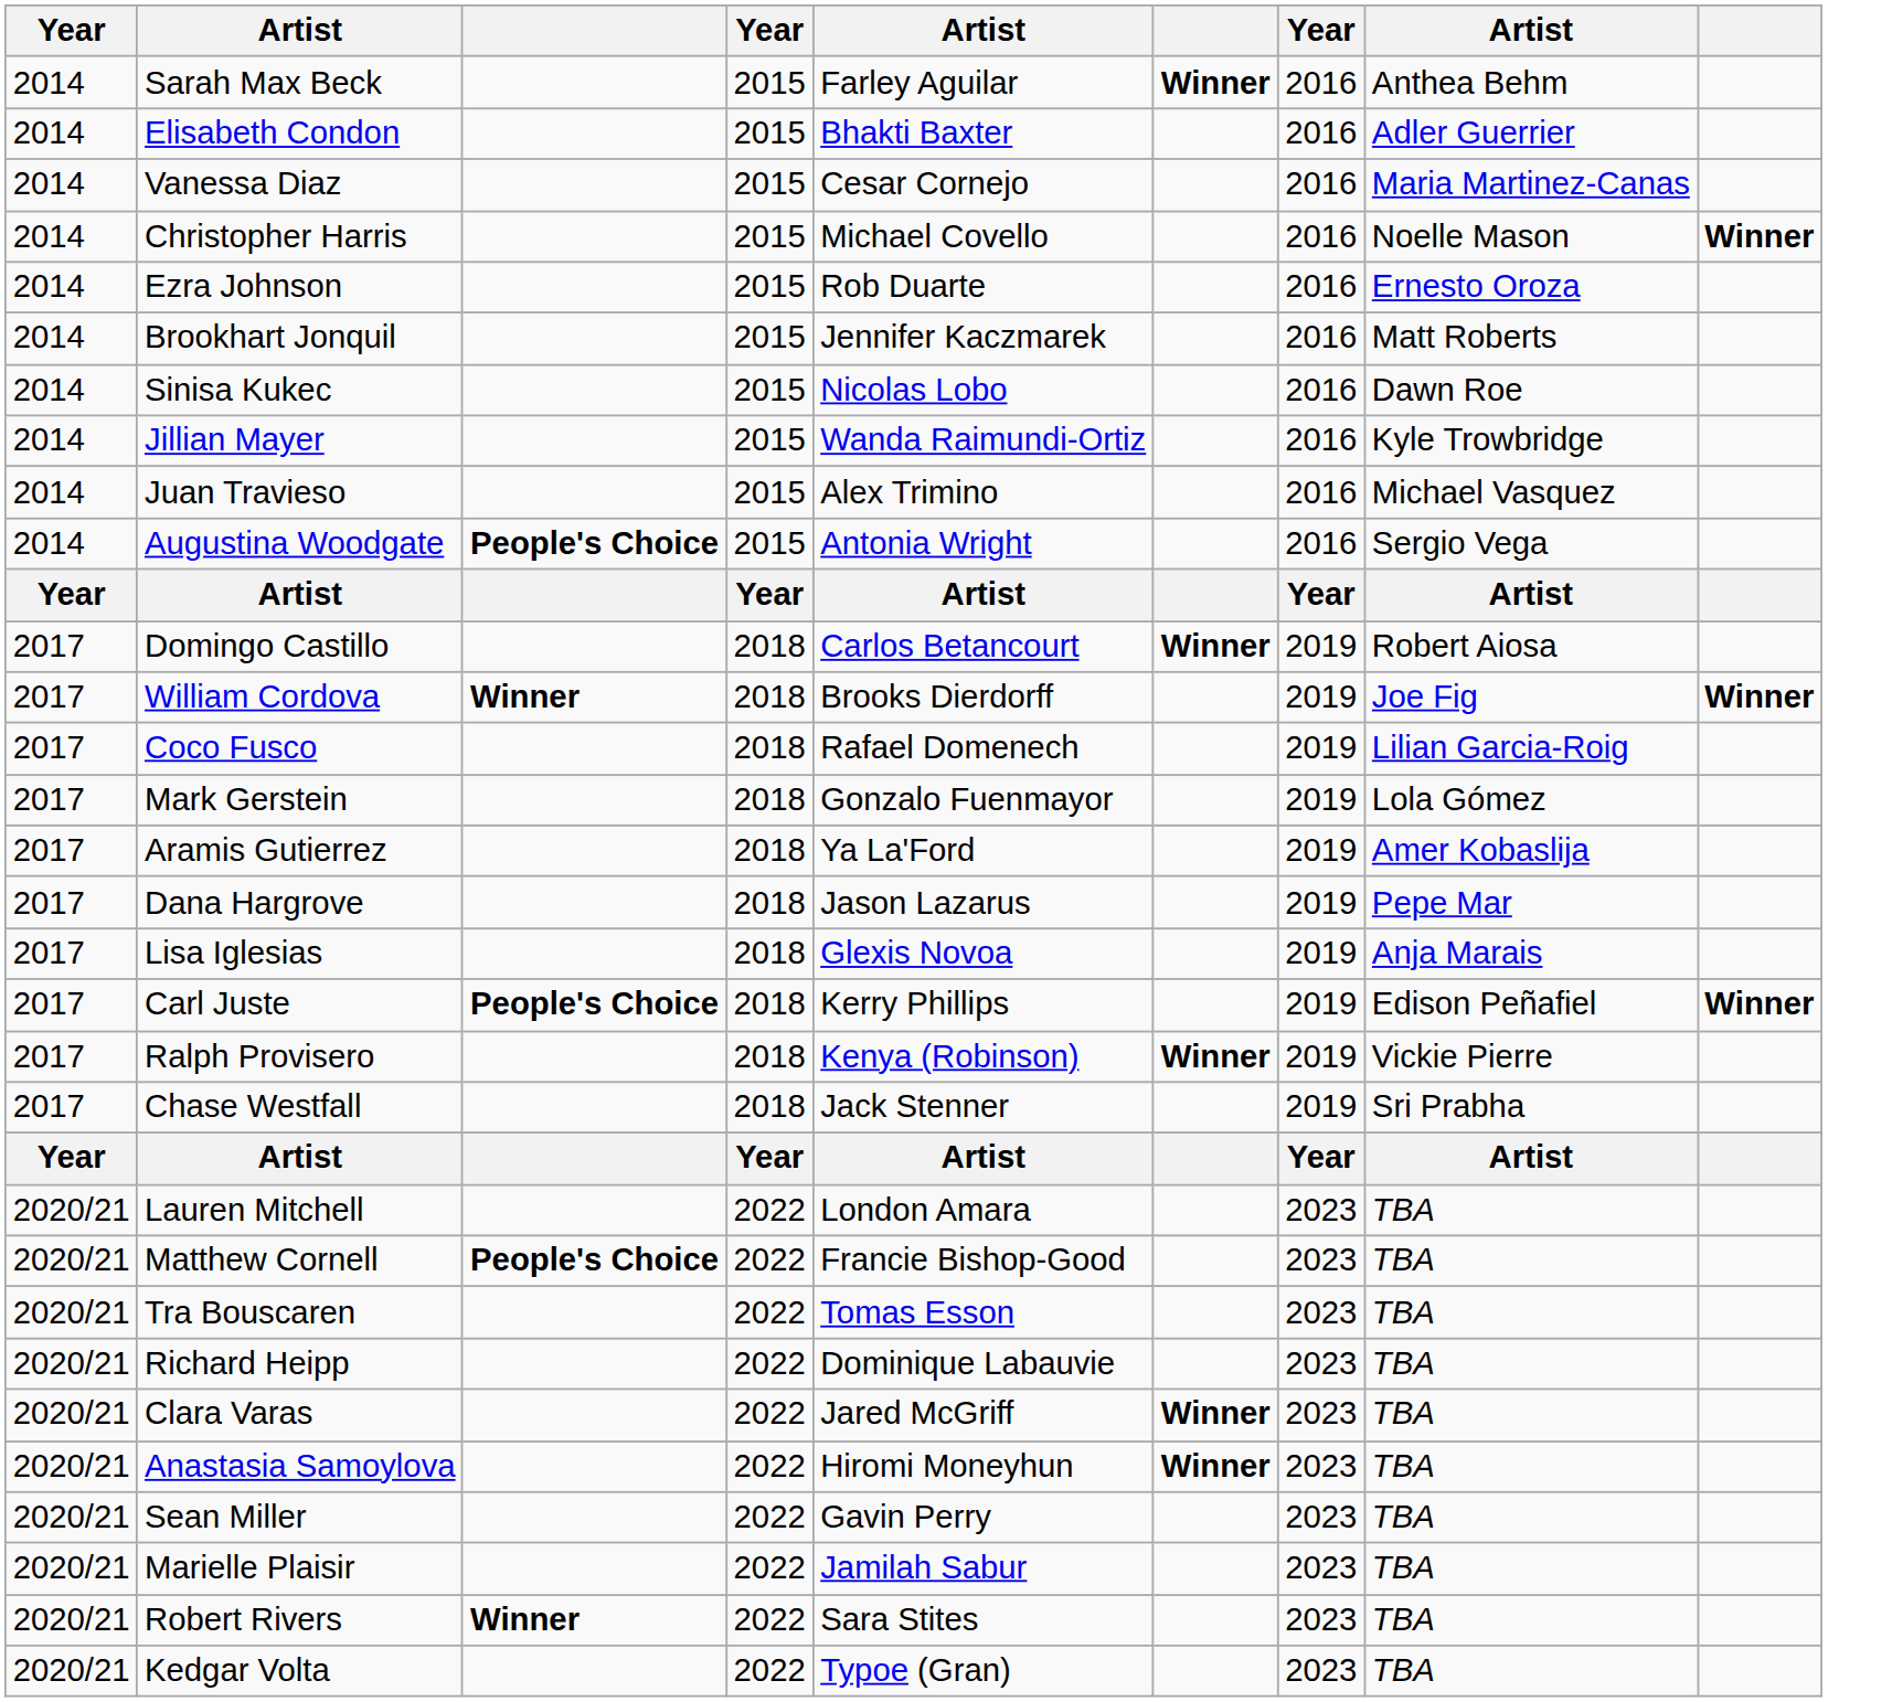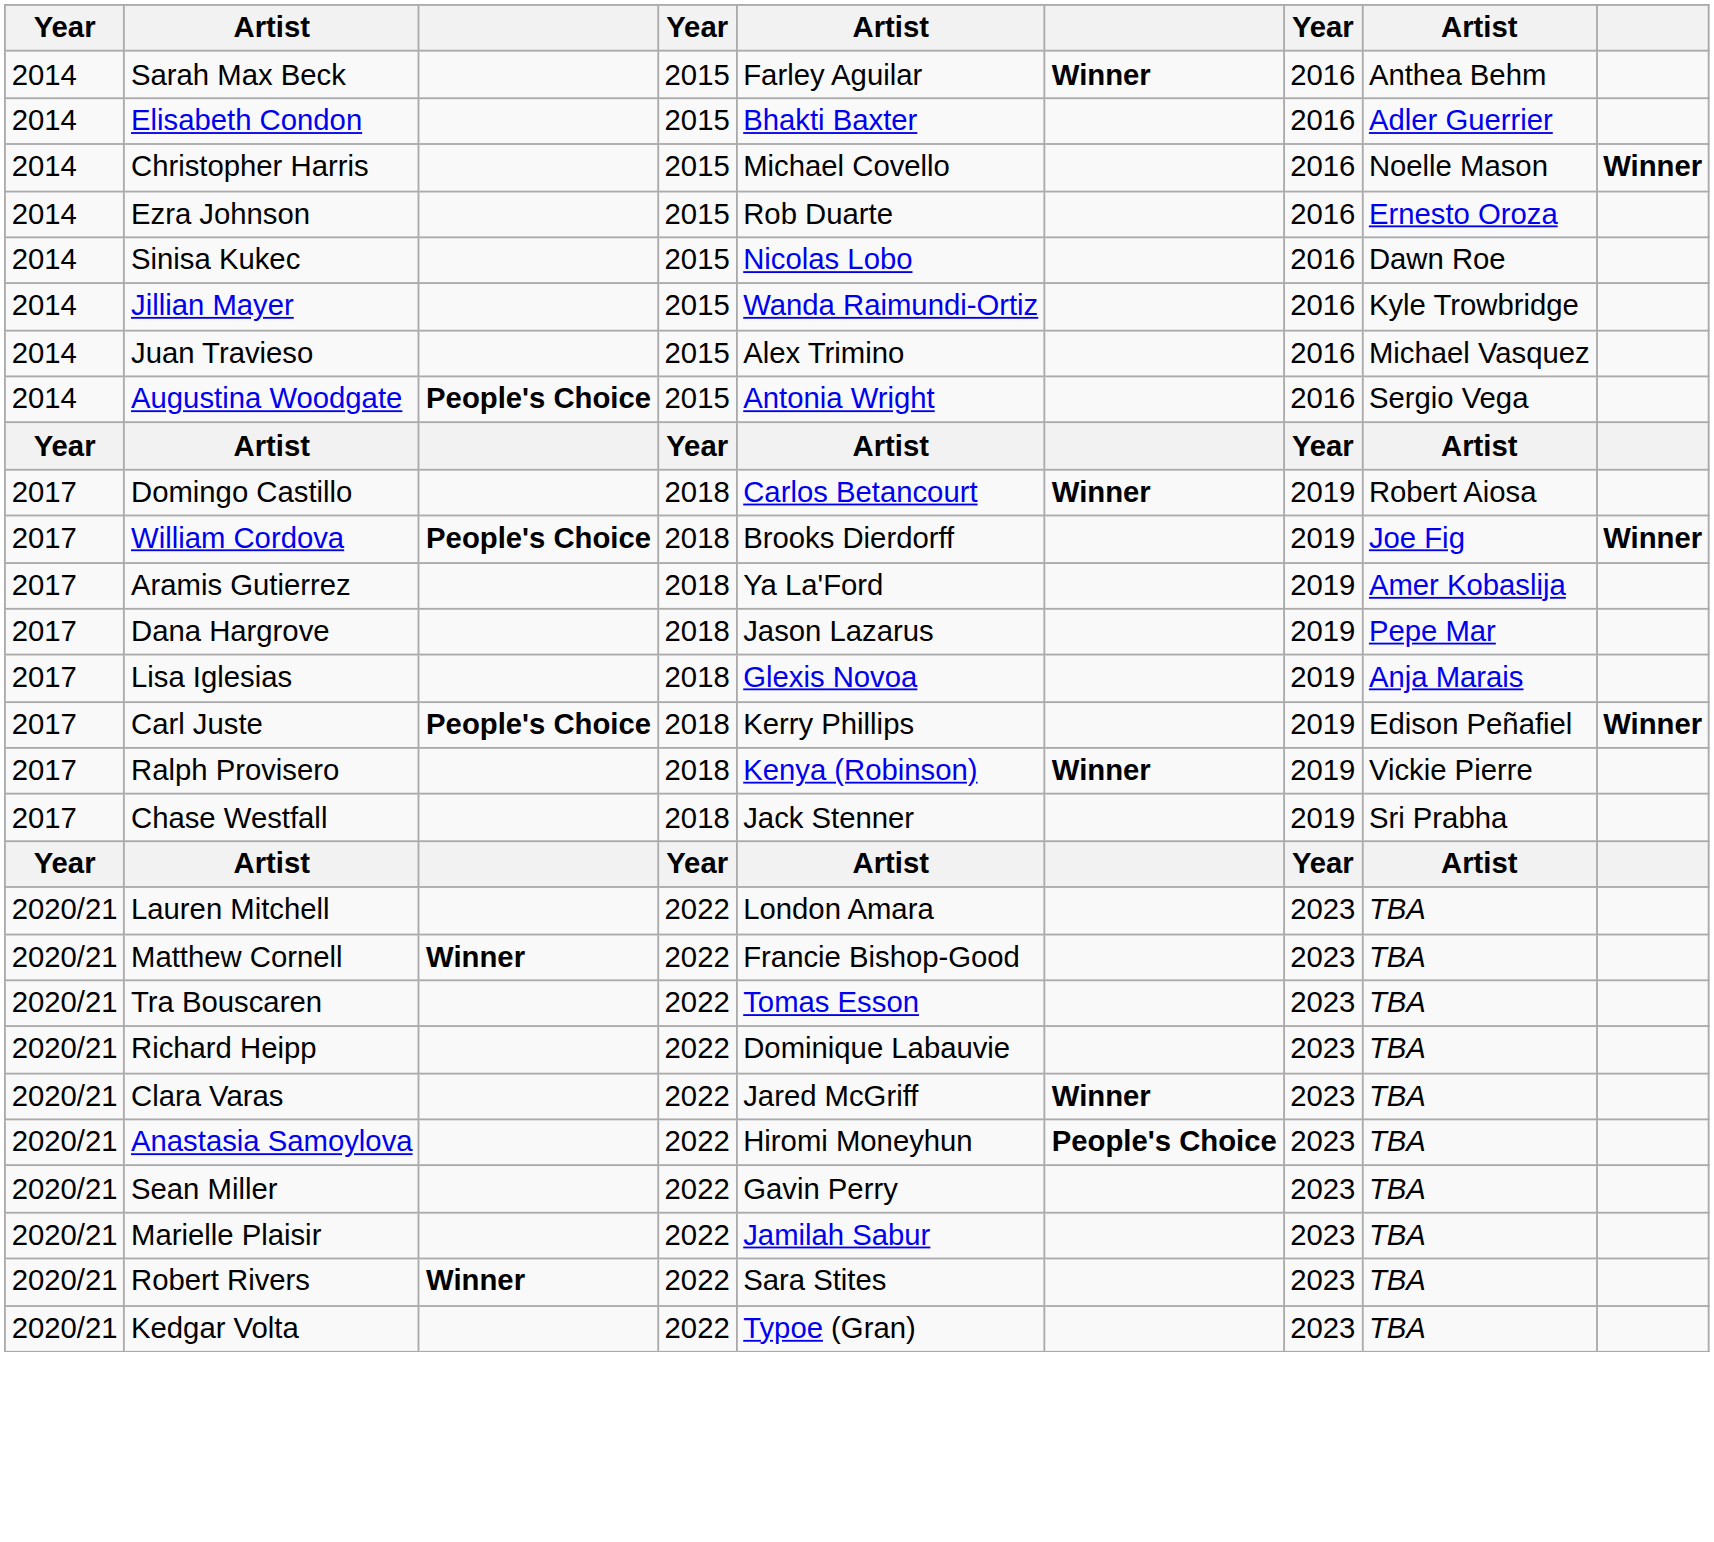 <table class="wikitable">
 <tr>
 <th>Year</th>
 <th>Artist</th>
 <th></th>
 <th>Year</th>
 <th>Artist</th>
 <th></th>
 <th>Year</th>
 <th>Artist</th>
 <th></th>
 </tr>
 <tr>
 <td>2014</td>
 <td>Sarah Max Beck</td>
 <td></td>
 <td>2015</td>
 <td>Farley Aguilar</td>
 <td><strong>Winner</strong></td>
 <td>2016</td>
 <td>Anthea Behm</td>
 <td></td>
 </tr>
 <tr>
 <td>2014</td>
 <td><a href='#'>Elisabeth Condon</a></td>
 <td></td>
 <td>2015</td>
 <td><a href='#'>Bhakti Baxter</a></td>
 <td></td>
 <td>2016</td>
 <td><a href='#'>Adler Guerrier</a></td>
 <td></td>
 </tr>
 <tr>
 <td>2014</td>
-<td>Vanessa Diaz</td>
-<td></td>
-<td>2015</td>
-<td>Cesar Cornejo</td>
-<td></td>
-<td>2016</td>
-<td><a href='#'>Maria Martinez-Canas</a></td>
-<td></td>
-</tr>
-<tr>
-<td>2014</td>
 <td>Christopher Harris</td>
 <td></td>
 <td>2015</td>
 <td>Michael Covello</td>
 <td></td>
 <td>2016</td>
 <td>Noelle Mason</td>
 <td><strong>Winner</strong></td>
 </tr>
 <tr>
 <td>2014</td>
 <td>Ezra Johnson</td>
 <td></td>
 <td>2015</td>
 <td>Rob Duarte</td>
 <td></td>
 <td>2016</td>
 <td><a href='#'>Ernesto Oroza</a></td>
-<td></td>
-</tr>
-<tr>
-<td>2014</td>
-<td>Brookhart Jonquil</td>
-<td></td>
-<td>2015</td>
-<td>Jennifer Kaczmarek</td>
-<td></td>
-<td>2016</td>
-<td>Matt Roberts</td>
 <td></td>
 </tr>
 <tr>
 <td>2014</td>
 <td>Sinisa Kukec</td>
 <td></td>
 <td>2015</td>
 <td><a href='#'>Nicolas Lobo</a></td>
 <td></td>
 <td>2016</td>
 <td>Dawn Roe</td>
 <td></td>
 </tr>
 <tr>
 <td>2014</td>
 <td><a href='#'>Jillian Mayer</a></td>
 <td></td>
 <td>2015</td>
 <td><a href='#'>Wanda Raimundi-Ortiz</a></td>
 <td></td>
 <td>2016</td>
 <td>Kyle Trowbridge</td>
 <td></td>
 </tr>
 <tr>
 <td>2014</td>
 <td>Juan Travieso</td>
 <td></td>
 <td>2015</td>
 <td>Alex Trimino</td>
 <td></td>
 <td>2016</td>
 <td>Michael Vasquez</td>
 <td></td>
 </tr>
 <tr>
 <td>2014</td>
 <td><a href='#'>Augustina Woodgate</a></td>
 <td><strong>People's Choice</strong></td>
 <td>2015</td>
 <td><a href='#'>Antonia Wright</a></td>
 <td></td>
 <td>2016</td>
 <td>Sergio Vega</td>
 <td></td>
 </tr>
 <tr>
 <th>Year</th>
 <th>Artist</th>
 <th></th>
 <th>Year</th>
 <th>Artist</th>
 <th></th>
 <th>Year</th>
 <th>Artist</th>
 <th></th>
 </tr>
 <tr>
 <td>2017</td>
 <td>Domingo Castillo</td>
 <td></td>
 <td>2018</td>
 <td><a href='#'>Carlos Betancourt</a></td>
 <td><strong>Winner</strong></td>
 <td>2019</td>
 <td>Robert Aiosa</td>
 <td></td>
 </tr>
 <tr>
 <td>2017</td>
 <td><a href='#'>William Cordova</a></td>
-<td><strong>Winner</strong></td>
+<td><strong>People's Choice</strong></td>
 <td>2018</td>
 <td>Brooks Dierdorff</td>
 <td></td>
 <td>2019</td>
 <td><a href='#'>Joe Fig</a></td>
 <td><strong>Winner</strong></td>
-</tr>
-<tr>
-<td>2017</td>
-<td><a href='#'>Coco Fusco</a></td>
-<td></td>
-<td>2018</td>
-<td>Rafael Domenech</td>
-<td></td>
-<td>2019</td>
-<td><a href='#'>Lilian Garcia-Roig</a></td>
-<td></td>
-</tr>
-<tr>
-<td>2017</td>
-<td>Mark Gerstein</td>
-<td></td>
-<td>2018</td>
-<td>Gonzalo Fuenmayor</td>
-<td></td>
-<td>2019</td>
-<td>Lola Gómez</td>
-<td></td>
 </tr>
 <tr>
 <td>2017</td>
 <td>Aramis Gutierrez</td>
 <td></td>
 <td>2018</td>
 <td>Ya La'Ford</td>
 <td></td>
 <td>2019</td>
 <td><a href='#'>Amer Kobaslija</a></td>
 <td></td>
 </tr>
 <tr>
 <td>2017</td>
 <td>Dana Hargrove</td>
 <td></td>
 <td>2018</td>
 <td>Jason Lazarus</td>
 <td></td>
 <td>2019</td>
 <td><a href='#'>Pepe Mar</a></td>
 <td></td>
 </tr>
 <tr>
 <td>2017</td>
 <td>Lisa Iglesias</td>
 <td></td>
 <td>2018</td>
 <td><a href='#'>Glexis Novoa</a></td>
 <td></td>
 <td>2019</td>
 <td><a href='#'>Anja Marais</a></td>
 <td></td>
 </tr>
 <tr>
 <td>2017</td>
 <td>Carl Juste</td>
 <td><strong>People's Choice</strong></td>
 <td>2018</td>
 <td>Kerry Phillips</td>
 <td></td>
 <td>2019</td>
 <td>Edison Peñafiel</td>
 <td><strong>Winner</strong></td>
 </tr>
 <tr>
 <td>2017</td>
 <td>Ralph Provisero</td>
 <td></td>
 <td>2018</td>
 <td><a href='#'>Kenya (Robinson)</a></td>
 <td><strong>Winner</strong></td>
 <td>2019</td>
 <td>Vickie Pierre</td>
 <td></td>
 </tr>
 <tr>
 <td>2017</td>
 <td>Chase Westfall</td>
 <td></td>
 <td>2018</td>
 <td>Jack Stenner</td>
 <td></td>
 <td>2019</td>
 <td>Sri Prabha</td>
 <td></td>
 </tr>
 <tr>
 <th>Year</th>
 <th>Artist</th>
 <th></th>
 <th>Year</th>
 <th>Artist</th>
 <th></th>
 <th>Year</th>
 <th>Artist</th>
 <th></th>
 </tr>
 <tr>
 <td>2020/21</td>
 <td>Lauren Mitchell</td>
 <td></td>
 <td>2022</td>
 <td>London Amara</td>
 <td></td>
 <td>2023</td>
 <td><em>TBA</em></td>
 <td></td>
 </tr>
 <tr>
 <td>2020/21</td>
 <td>Matthew Cornell</td>
-<td><strong>People's Choice</strong></td>
+<td><strong>Winner</strong></td>
 <td>2022</td>
 <td>Francie Bishop-Good</td>
 <td></td>
 <td>2023</td>
 <td><em>TBA</em></td>
 <td></td>
 </tr>
 <tr>
 <td>2020/21</td>
 <td>Tra Bouscaren</td>
 <td></td>
 <td>2022</td>
 <td><a href='#'>Tomas Esson</a></td>
 <td></td>
 <td>2023</td>
 <td><em>TBA</em></td>
 <td></td>
 </tr>
 <tr>
 <td>2020/21</td>
 <td>Richard Heipp</td>
 <td></td>
 <td>2022</td>
 <td>Dominique Labauvie</td>
 <td></td>
 <td>2023</td>
 <td><em>TBA</em></td>
 <td></td>
 </tr>
 <tr>
 <td>2020/21</td>
 <td>Clara Varas</td>
 <td></td>
 <td>2022</td>
 <td>Jared McGriff</td>
 <td><strong>Winner</strong></td>
 <td>2023</td>
 <td><em>TBA</em></td>
 <td></td>
 </tr>
 <tr>
 <td>2020/21</td>
 <td><a href='#'>Anastasia Samoylova</a></td>
 <td></td>
 <td>2022</td>
 <td>Hiromi Moneyhun</td>
-<td><strong>Winner</strong></td>
+<td><strong>People's Choice</strong></td>
 <td>2023</td>
 <td><em>TBA</em></td>
 <td></td>
 </tr>
 <tr>
 <td>2020/21</td>
 <td>Sean Miller</td>
 <td></td>
 <td>2022</td>
 <td>Gavin Perry</td>
 <td></td>
 <td>2023</td>
 <td><em>TBA</em></td>
 <td></td>
 </tr>
 <tr>
 <td>2020/21</td>
 <td>Marielle Plaisir</td>
 <td></td>
 <td>2022</td>
 <td><a href='#'>Jamilah Sabur</a></td>
 <td></td>
 <td>2023</td>
 <td><em>TBA</em></td>
 <td></td>
 </tr>
 <tr>
 <td>2020/21</td>
 <td>Robert Rivers</td>
 <td><strong>Winner</strong></td>
 <td>2022</td>
 <td>Sara Stites</td>
 <td></td>
 <td>2023</td>
 <td><em>TBA</em></td>
 <td></td>
 </tr>
 <tr>
 <td>2020/21</td>
 <td>Kedgar Volta</td>
 <td></td>
 <td>2022</td>
 <td><a href='#'>Typoe</a> (Gran)</td>
 <td></td>
 <td>2023</td>
 <td><em>TBA</em></td>
 <td></td>
 </tr>
 </table>
